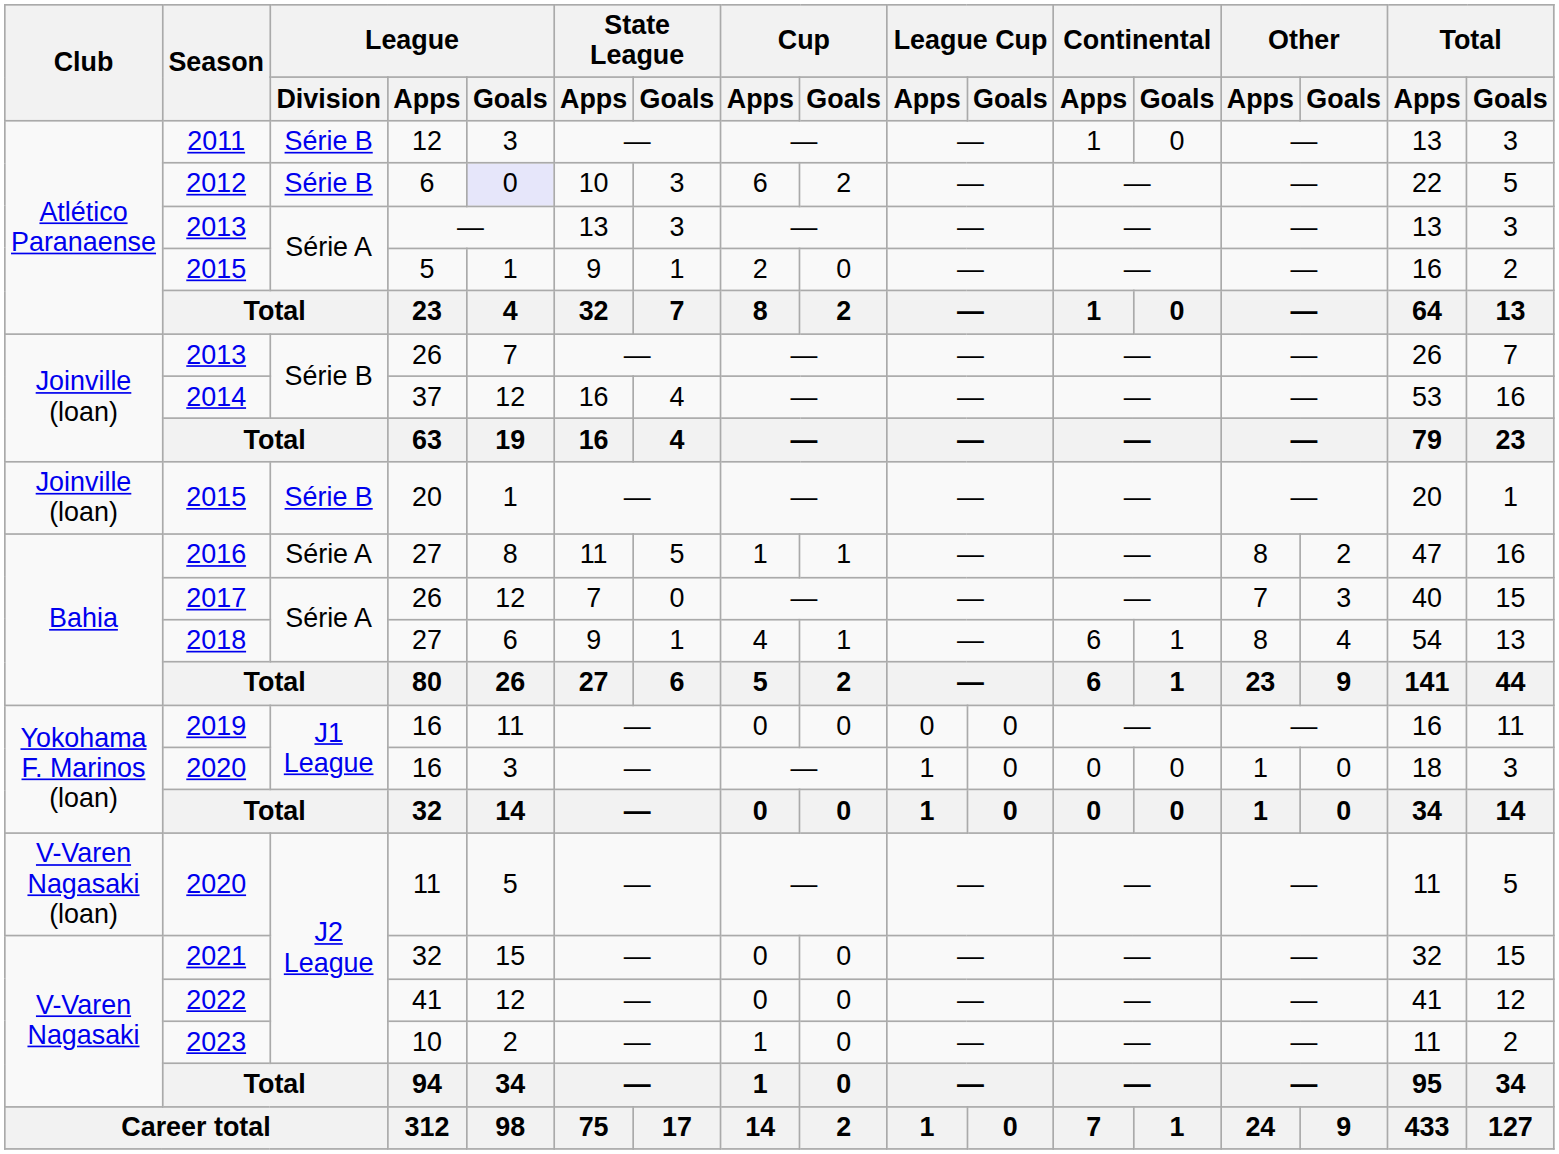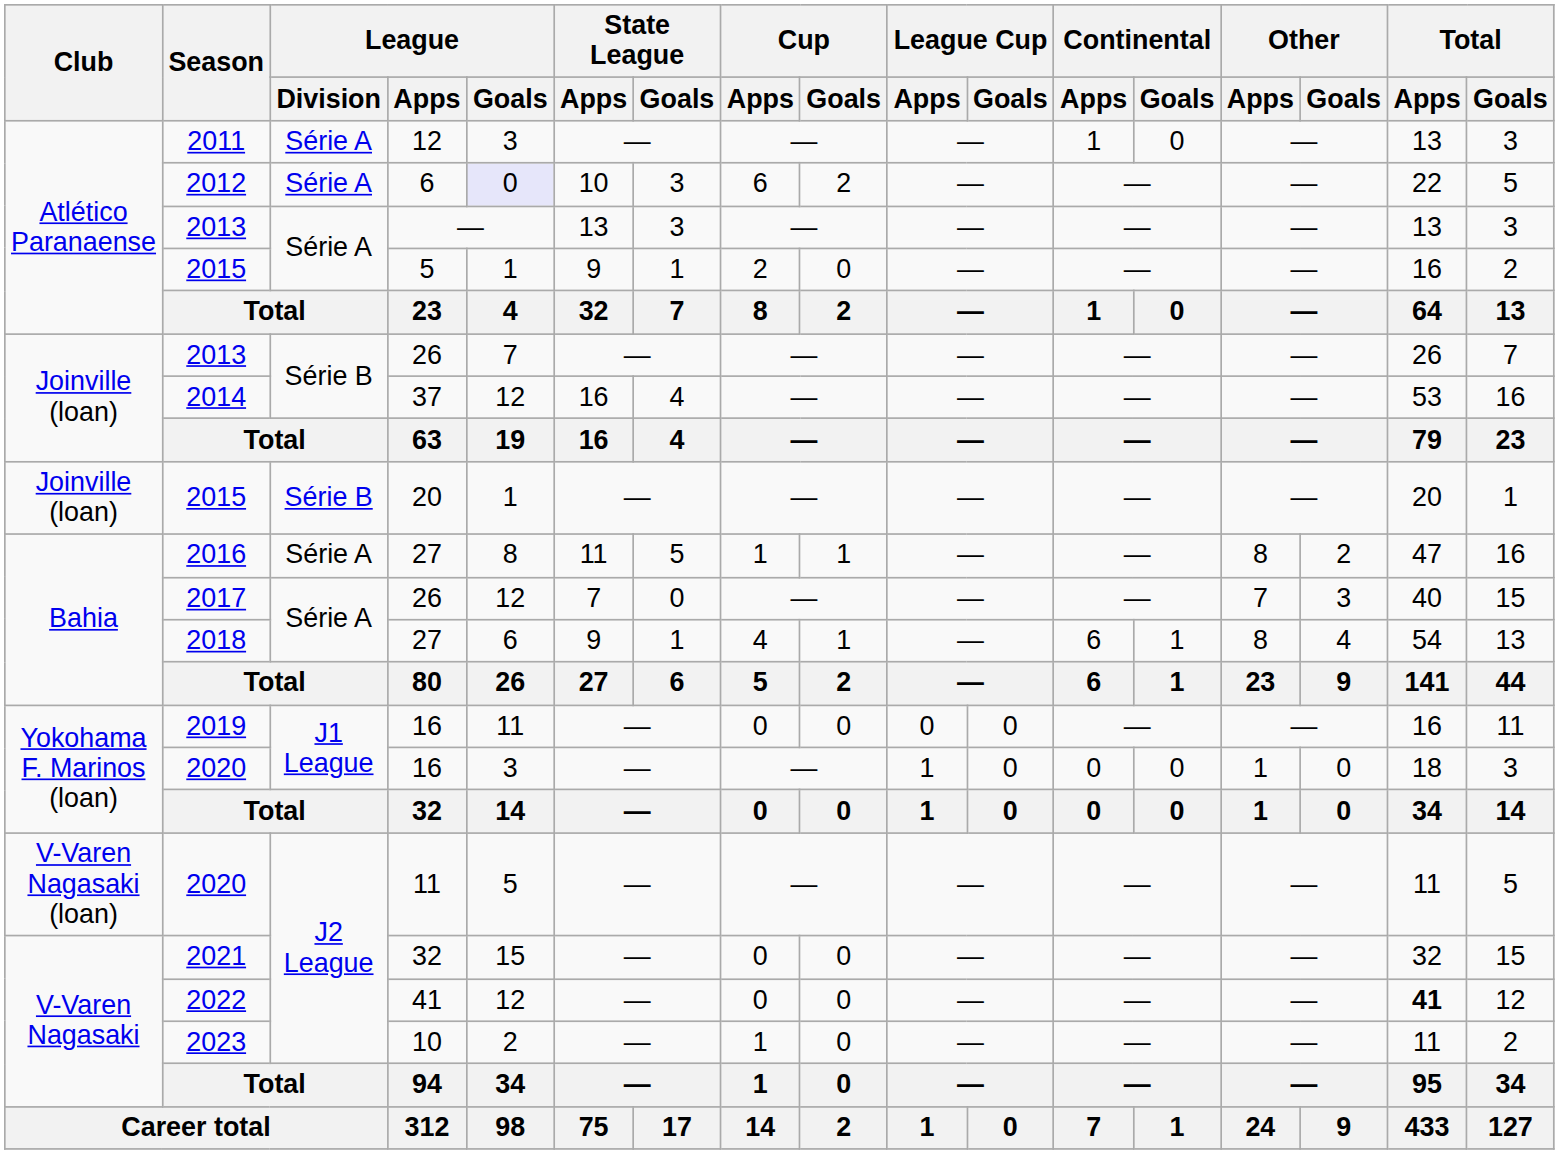 <table class="wikitable" style="text-align: center;">
 <tr>
 <th rowspan="2">Club</th>
 <th rowspan="2">Season</th>
 <th colspan="3">League</th>
 <th colspan="2">State League</th>
 <th colspan="2">Cup</th>
 <th colspan="2">League Cup</th>
 <th colspan="2">Continental</th>
 <th colspan="2">Other</th>
 <th colspan="2">Total</th>
 </tr>
 <tr>
 <th>Division</th>
 <th>Apps</th>
 <th>Goals</th>
 <th>Apps</th>
 <th>Goals</th>
 <th>Apps</th>
 <th>Goals</th>
 <th>Apps</th>
 <th>Goals</th>
 <th>Apps</th>
 <th>Goals</th>
 <th>Apps</th>
 <th>Goals</th>
 <th>Apps</th>
 <th>Goals</th>
 </tr>
 <tr>
 <td rowspan="5"><a href='#'>Atlético Paranaense</a></td>
 <td><a href='#'>2011</a></td>
-<td><a href='#'>Série B</a></td>
+<td><a href='#'>Série A</a></td>
 <td>12</td>
 <td>3</td>
 <td colspan="2">—</td>
 <td colspan="2">—</td>
 <td colspan="2">—</td>
 <td>1</td>
 <td>0</td>
 <td colspan="2">—</td>
 <td>13</td>
 <td>3</td>
 </tr>
 <tr>
 <td><a href='#'>2012</a></td>
-<td><a href='#'>Série B</a></td>
+<td><a href='#'>Série A</a></td>
 <td>6</td>
 <td style="background: lavender;">0</td>
 <td>10</td>
 <td>3</td>
 <td>6</td>
 <td>2</td>
 <td colspan="2">—</td>
 <td colspan="2">—</td>
 <td colspan="2">—</td>
 <td>22</td>
 <td>5</td>
 </tr>
 <tr>
 <td><a href='#'>2013</a></td>
 <td rowspan="2">Série A</td>
 <td colspan="2">—</td>
 <td>13</td>
 <td>3</td>
 <td colspan="2">—</td>
 <td colspan="2">—</td>
 <td colspan="2">—</td>
 <td colspan="2">—</td>
 <td>13</td>
 <td>3</td>
 </tr>
 <tr>
 <td><a href='#'>2015</a></td>
 <td>5</td>
 <td>1</td>
 <td>9</td>
 <td>1</td>
 <td>2</td>
 <td>0</td>
 <td colspan="2">—</td>
 <td colspan="2">—</td>
 <td colspan="2">—</td>
 <td>16</td>
 <td>2</td>
 </tr>
 <tr>
 <th colspan="2">Total</th>
 <th>23</th>
 <th>4</th>
 <th>32</th>
 <th>7</th>
 <th>8</th>
 <th>2</th>
 <th colspan="2">—</th>
 <th>1</th>
 <th>0</th>
 <th colspan="2">—</th>
 <th>64</th>
 <th>13</th>
 </tr>
 <tr>
 <td rowspan="3"><a href='#'>Joinville</a> (loan)</td>
 <td><a href='#'>2013</a></td>
 <td rowspan="2">Série B</td>
 <td>26</td>
 <td>7</td>
 <td colspan="2">—</td>
 <td colspan="2">—</td>
 <td colspan="2">—</td>
 <td colspan="2">—</td>
 <td colspan="2">—</td>
 <td>26</td>
 <td>7</td>
 </tr>
 <tr>
 <td><a href='#'>2014</a></td>
 <td>37</td>
 <td>12</td>
 <td>16</td>
 <td>4</td>
 <td colspan="2">—</td>
 <td colspan="2">—</td>
 <td colspan="2">—</td>
 <td colspan="2">—</td>
 <td>53</td>
 <td>16</td>
 </tr>
 <tr>
 <th colspan="2">Total</th>
 <th>63</th>
 <th>19</th>
 <th>16</th>
 <th>4</th>
 <th colspan="2">—</th>
 <th colspan="2">—</th>
 <th colspan="2">—</th>
 <th colspan="2">—</th>
 <th>79</th>
 <th>23</th>
 </tr>
 <tr>
 <td><a href='#'>Joinville</a> (loan)</td>
 <td><a href='#'>2015</a></td>
 <td><a href='#'>Série B</a></td>
 <td>20</td>
 <td>1</td>
 <td colspan="2">—</td>
 <td colspan="2">—</td>
 <td colspan="2">—</td>
 <td colspan="2">—</td>
 <td colspan="2">—</td>
 <td>20</td>
 <td>1</td>
 </tr>
 <tr>
 <td rowspan="4"><a href='#'>Bahia</a></td>
 <td><a href='#'>2016</a></td>
 <td>Série A</td>
 <td>27</td>
 <td>8</td>
 <td>11</td>
 <td>5</td>
 <td>1</td>
 <td>1</td>
 <td colspan="2">—</td>
 <td colspan="2">—</td>
 <td>8</td>
 <td>2</td>
 <td>47</td>
 <td>16</td>
 </tr>
 <tr>
 <td><a href='#'>2017</a></td>
 <td rowspan="2">Série A</td>
 <td>26</td>
 <td>12</td>
 <td>7</td>
 <td>0</td>
 <td colspan="2">—</td>
 <td colspan="2">—</td>
 <td colspan="2">—</td>
 <td>7</td>
 <td>3</td>
 <td>40</td>
 <td>15</td>
 </tr>
 <tr>
 <td><a href='#'>2018</a></td>
 <td>27</td>
 <td>6</td>
 <td>9</td>
 <td>1</td>
 <td>4</td>
 <td>1</td>
 <td colspan="2">—</td>
 <td>6</td>
 <td>1</td>
 <td>8</td>
 <td>4</td>
 <td>54</td>
 <td>13</td>
 </tr>
 <tr>
 <th colspan="2">Total</th>
 <th>80</th>
 <th>26</th>
 <th>27</th>
 <th>6</th>
 <th>5</th>
 <th>2</th>
 <th colspan="2">—</th>
 <th>6</th>
 <th>1</th>
 <th>23</th>
 <th>9</th>
 <th>141</th>
 <th>44</th>
 </tr>
 <tr>
 <td rowspan="3"><a href='#'>Yokohama F. Marinos</a> (loan)</td>
 <td><a href='#'>2019</a></td>
 <td rowspan="2"><a href='#'>J1 League</a></td>
 <td>16</td>
 <td>11</td>
 <td colspan="2">—</td>
 <td>0</td>
 <td>0</td>
 <td>0</td>
 <td>0</td>
 <td colspan="2">—</td>
 <td colspan="2">—</td>
 <td>16</td>
 <td>11</td>
 </tr>
 <tr>
 <td><a href='#'>2020</a></td>
 <td>16</td>
 <td>3</td>
 <td colspan="2">—</td>
 <td colspan="2">—</td>
 <td>1</td>
 <td>0</td>
 <td>0</td>
 <td>0</td>
 <td>1</td>
 <td>0</td>
 <td>18</td>
 <td>3</td>
 </tr>
 <tr>
 <th colspan="2">Total</th>
 <th>32</th>
 <th>14</th>
 <th colspan="2">—</th>
 <th>0</th>
 <th>0</th>
 <th>1</th>
 <th>0</th>
 <th>0</th>
 <th>0</th>
 <th>1</th>
 <th>0</th>
 <th>34</th>
 <th>14</th>
 </tr>
 <tr>
 <td><a href='#'>V-Varen Nagasaki</a> (loan)</td>
 <td><a href='#'>2020</a></td>
 <td rowspan="4"><a href='#'>J2 League</a></td>
 <td>11</td>
 <td>5</td>
 <td colspan="2">—</td>
 <td colspan="2">—</td>
 <td colspan="2">—</td>
 <td colspan="2">—</td>
 <td colspan="2">—</td>
 <td>11</td>
 <td>5</td>
 </tr>
 <tr>
 <td rowspan="4"><a href='#'>V-Varen Nagasaki</a></td>
 <td><a href='#'>2021</a></td>
 <td>32</td>
 <td>15</td>
 <td colspan="2">—</td>
 <td>0</td>
 <td>0</td>
 <td colspan="2">—</td>
 <td colspan="2">—</td>
 <td colspan="2">—</td>
 <td>32</td>
 <td>15</td>
 </tr>
 <tr>
 <td><a href='#'>2022</a></td>
 <td>41</td>
 <td>12</td>
 <td colspan="2">—</td>
 <td>0</td>
 <td>0</td>
 <td colspan="2">—</td>
 <td colspan="2">—</td>
 <td colspan="2">—</td>
-<td>41</td>
+<td><strong>41</strong></td>
 <td>12</td>
 </tr>
 <tr>
 <td><a href='#'>2023</a></td>
 <td>10</td>
 <td>2</td>
 <td colspan="2">—</td>
 <td>1</td>
 <td>0</td>
 <td colspan="2">—</td>
 <td colspan="2">—</td>
 <td colspan="2">—</td>
 <td>11</td>
 <td>2</td>
 </tr>
 <tr>
 <th colspan="2">Total</th>
 <th>94</th>
 <th>34</th>
 <th colspan="2">—</th>
 <th>1</th>
 <th>0</th>
 <th colspan="2">—</th>
 <th colspan="2">—</th>
 <th colspan="2">—</th>
 <th>95</th>
 <th>34</th>
 </tr>
 <tr>
 <th colspan="3">Career total</th>
 <th>312</th>
 <th>98</th>
 <th>75</th>
 <th>17</th>
 <th>14</th>
 <th>2</th>
 <th>1</th>
 <th>0</th>
 <th>7</th>
 <th>1</th>
 <th>24</th>
 <th>9</th>
 <th>433</th>
 <th>127</th>
 </tr>
 </table>
